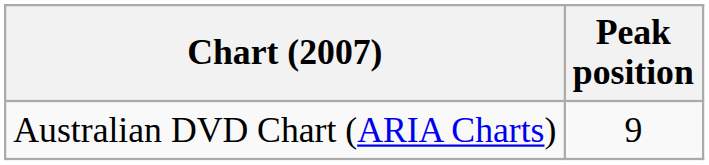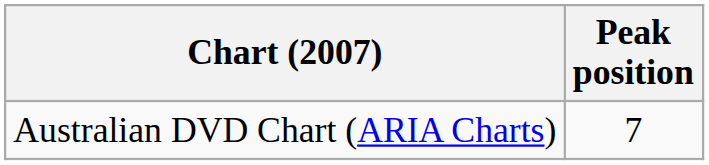 <table class="wikitable">
 <tr>
 <th>Chart (2007)</th>
 <th>Peak<br>position</th>
 </tr>
 <tr>
 <td>Australian DVD Chart (<a href='#'>ARIA Charts</a>)</td>
-<td align="center">9</td>
+<td align="center">7</td>
 </tr>
 </table>
